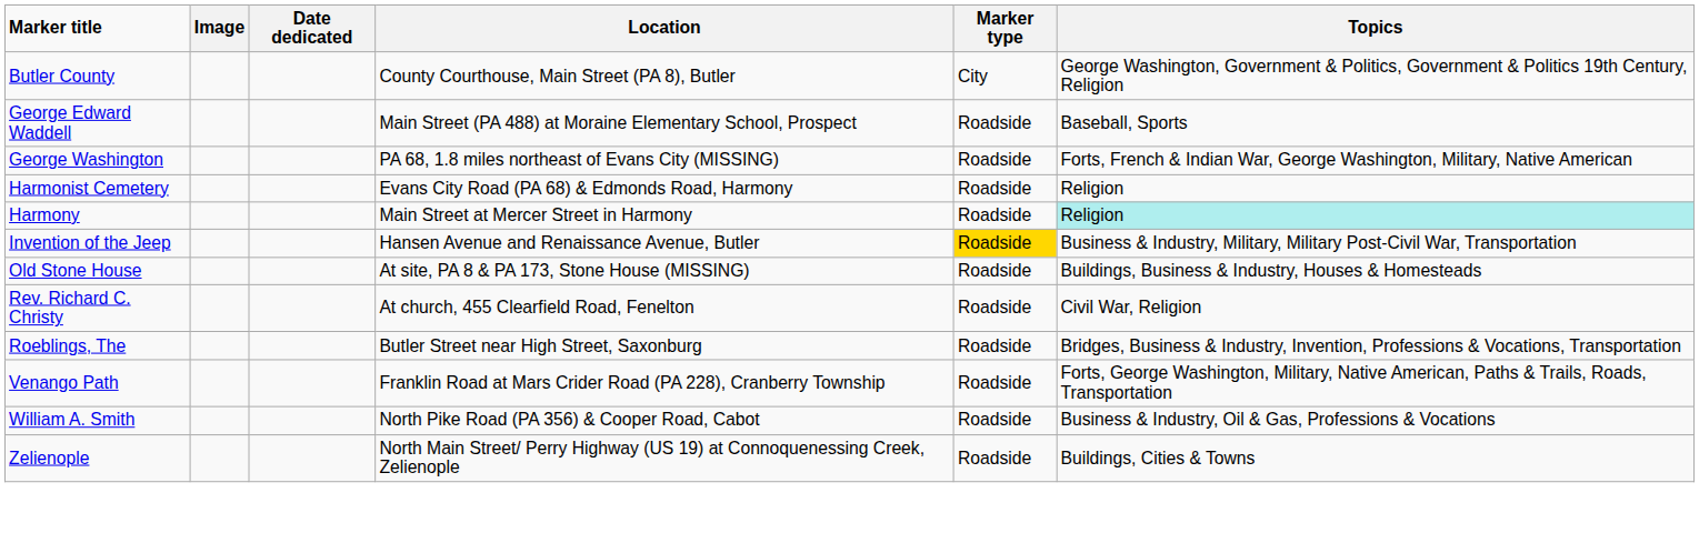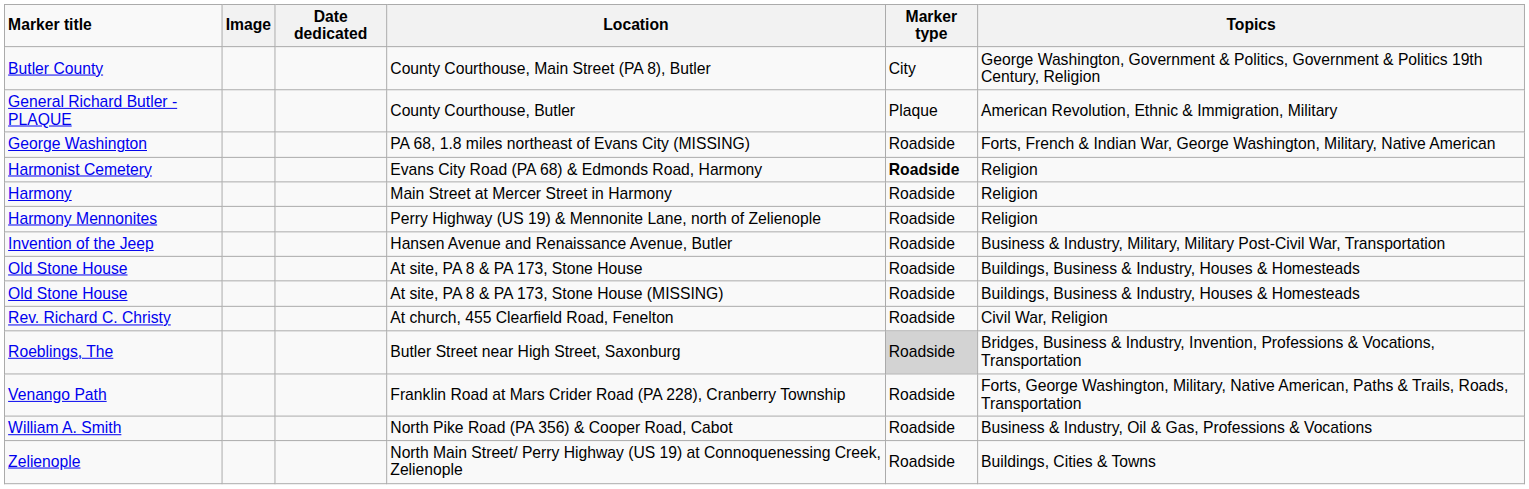 <table class="wikitable sortable" style="width:98%">
 <tr>
 <td><strong>Marker title</strong></td>
 <th class="unsortable"><strong>Image</strong></th>
 <th><strong>Date dedicated</strong></th>
 <th><strong>Location</strong></th>
 <th><strong>Marker type</strong></th>
 <th><strong>Topics</strong></th>
 </tr>
 <tr ->
 <td><a href='#'>Butler County</a></td>
 <td></td>
 <td></td>
 <td>County Courthouse, Main Street (PA 8), Butler<br><small></small></td>
 <td>City</td>
 <td>George Washington, Government & Politics, Government & Politics 19th Century, Religion</td>
 </tr>
 <tr ->
-<td><a href='#'>George Edward Waddell</a></td>
+<td><a href='#'>General Richard Butler - PLAQUE</a></td>
 <td></td>
 <td></td>
-<td>Main Street (PA 488) at Moraine Elementary School, Prospect<br><small></small></td>
-<td>Roadside</td>
-<td>Baseball, Sports</td>
+<td>County Courthouse, Butler<br><small></small></td>
+<td>Plaque</td>
+<td>American Revolution, Ethnic & Immigration, Military</td>
 </tr>
 <tr ->
 <td><a href='#'>George Washington</a></td>
 <td></td>
 <td></td>
 <td>PA 68, 1.8 miles northeast of Evans City (MISSING)<br><small></small></td>
 <td>Roadside</td>
 <td>Forts, French & Indian War, George Washington, Military, Native American</td>
 </tr>
 <tr ->
 <td><a href='#'>Harmonist Cemetery</a></td>
 <td></td>
 <td></td>
 <td>Evans City Road (PA 68) & Edmonds Road, Harmony<br><small></small></td>
-<td>Roadside</td>
+<td><strong>Roadside</strong></td>
 <td>Religion</td>
 </tr>
 <tr ->
 <td><a href='#'>Harmony</a></td>
 <td></td>
 <td></td>
 <td>Main Street at Mercer Street in Harmony<br><small></small></td>
 <td>Roadside</td>
-<td style="background: paleturquoise;">Religion</td>
+<td>Religion</td>
+</tr>
+<tr ->
+<td><a href='#'>Harmony Mennonites</a></td>
+<td></td>
+<td></td>
+<td>Perry Highway (US 19) & Mennonite Lane, north of Zelienople<br><small></small></td>
+<td>Roadside</td>
+<td>Religion</td>
 </tr>
 <tr ->
 <td><a href='#'>Invention of the Jeep</a></td>
 <td></td>
 <td></td>
 <td>Hansen Avenue and Renaissance Avenue, Butler<br><small></small></td>
-<td style="background: gold;">Roadside</td>
+<td>Roadside</td>
 <td>Business & Industry, Military, Military Post-Civil War, Transportation</td>
+</tr>
+<tr ->
+<td><a href='#'>Old Stone House</a></td>
+<td></td>
+<td></td>
+<td>At site, PA 8 & PA 173, Stone House<br><small></small></td>
+<td>Roadside</td>
+<td>Buildings, Business & Industry, Houses & Homesteads</td>
 </tr>
 <tr ->
 <td><a href='#'>Old Stone House</a></td>
 <td></td>
 <td></td>
 <td>At site, PA 8 & PA 173, Stone House (MISSING)<br><small></small></td>
 <td>Roadside</td>
 <td>Buildings, Business & Industry, Houses & Homesteads</td>
 </tr>
 <tr ->
 <td><a href='#'>Rev. Richard C. Christy</a></td>
 <td></td>
 <td></td>
 <td>At church, 455 Clearfield Road, Fenelton<br><small></small></td>
 <td>Roadside</td>
 <td>Civil War, Religion</td>
 </tr>
 <tr ->
 <td><a href='#'>Roeblings, The</a></td>
 <td></td>
 <td></td>
 <td>Butler Street near High Street, Saxonburg<br><small></small></td>
-<td>Roadside</td>
+<td style="background: lightgrey;">Roadside</td>
 <td>Bridges, Business & Industry, Invention, Professions & Vocations, Transportation</td>
 </tr>
 <tr ->
 <td><a href='#'>Venango Path</a></td>
 <td></td>
 <td></td>
 <td>Franklin Road at Mars Crider Road (PA 228), Cranberry Township<br><small></small></td>
 <td>Roadside</td>
 <td>Forts, George Washington, Military, Native American, Paths & Trails, Roads, Transportation</td>
 </tr>
 <tr ->
 <td><a href='#'>William A. Smith</a></td>
 <td></td>
 <td></td>
 <td>North Pike Road (PA 356) & Cooper Road, Cabot<br><small></small></td>
 <td>Roadside</td>
 <td>Business & Industry, Oil & Gas, Professions & Vocations</td>
 </tr>
 <tr ->
 <td><a href='#'>Zelienople</a></td>
 <td></td>
 <td></td>
 <td>North Main Street/ Perry Highway (US 19) at Connoquenessing Creek, Zelienople<br><small></small></td>
 <td>Roadside</td>
 <td>Buildings, Cities & Towns</td>
 </tr>
 </table>
